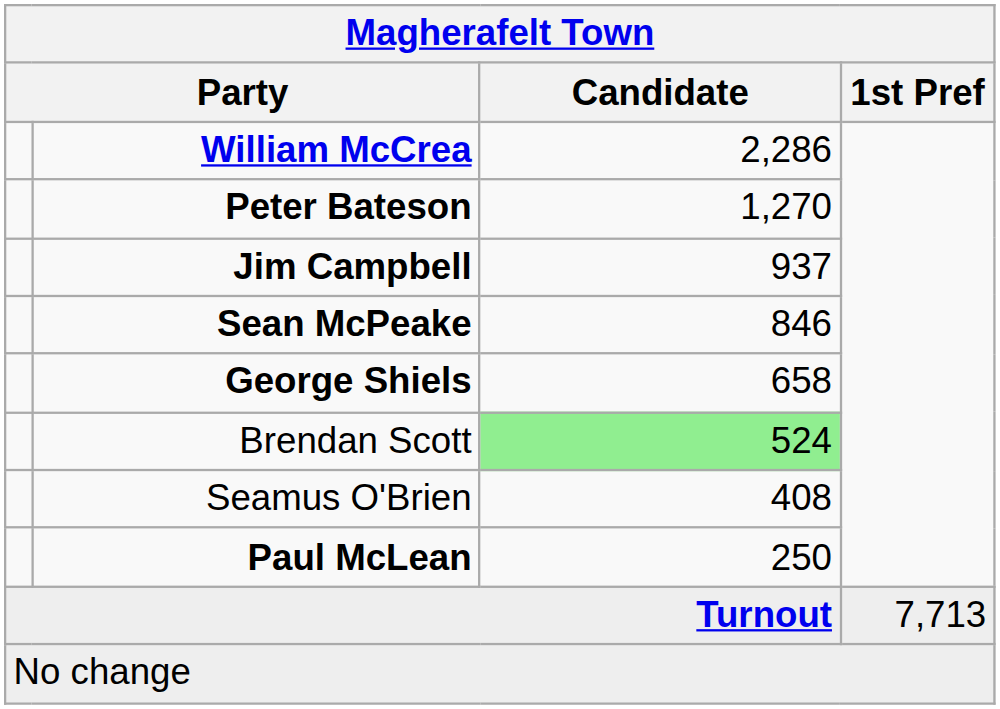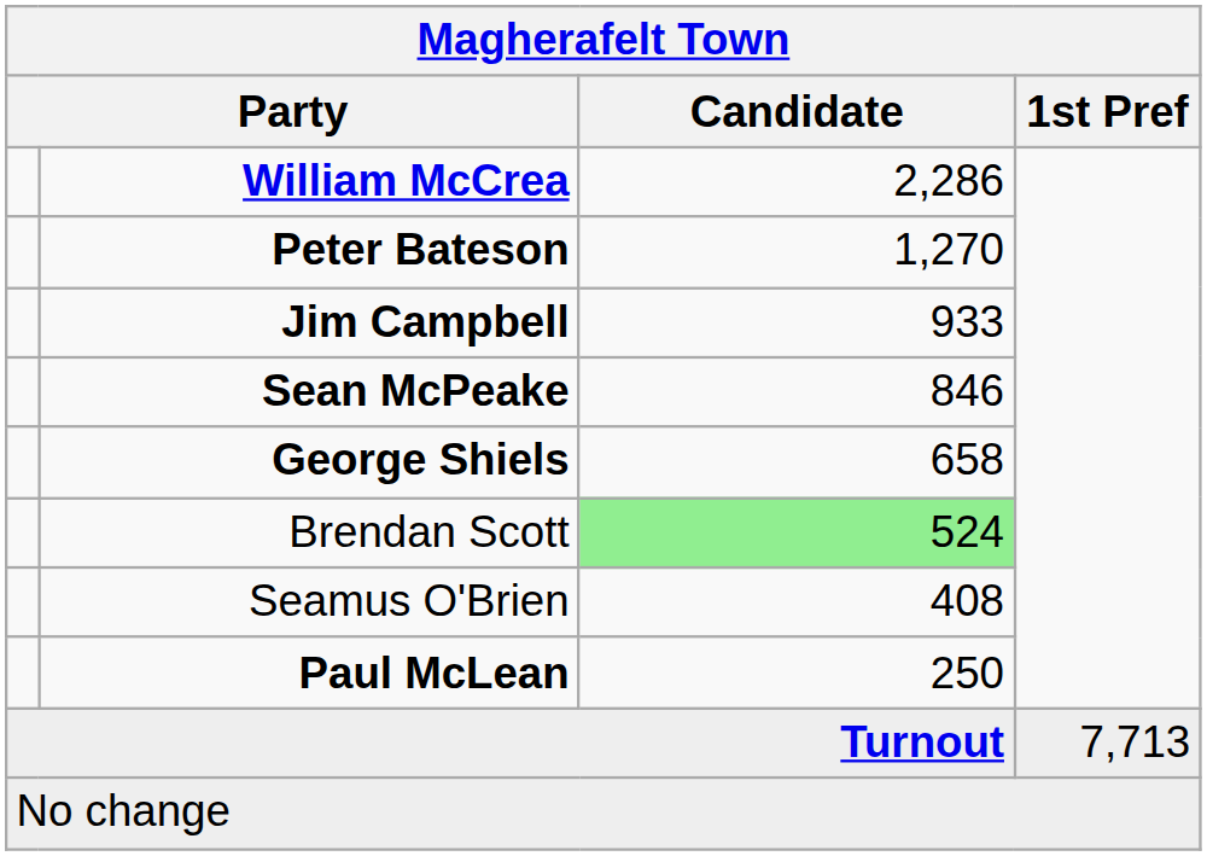 <table class="wikitable">
 <tr>
 <th colspan="4" align="center"><a href='#'>Magherafelt Town</a></th>
 </tr>
 <tr>
 <th colspan="2" align="center" width=200>Party</th>
 <th width=150>Candidate</th>
 <th width=60>1st Pref</th>
 </tr>
 <tr>
 <td></td>
 <td align="right"><strong><a href='#'>William McCrea</a></strong></td>
 <td align="right">2,286</td>
 </tr>
 <tr>
 <td></td>
 <td align="right"><strong>Peter Bateson</strong></td>
 <td align="right">1,270</td>
 </tr>
 <tr>
 <td></td>
 <td align="right"><strong>Jim Campbell</strong></td>
-<td align="right">937</td>
+<td align="right">933</td>
 </tr>
 <tr>
 <td></td>
 <td align="right"><strong>Sean McPeake</strong></td>
 <td align="right">846</td>
 </tr>
 <tr>
 <td></td>
 <td align="right"><strong>George Shiels</strong></td>
 <td align="right">658</td>
 </tr>
 <tr>
 <td></td>
 <td align="right">Brendan Scott</td>
 <td align="right" style="background: lightgreen;">524</td>
 </tr>
 <tr>
 <td></td>
 <td align="right">Seamus O'Brien</td>
 <td align="right">408</td>
 </tr>
 <tr>
 <td></td>
 <td align="right"><strong>Paul McLean</strong></td>
 <td align="right">250</td>
 </tr>
 <tr bgcolor="EEEEEE">
 <td colspan=3 align="right"><strong><a href='#'>Turnout</a></strong></td>
 <td align="right">7,713</td>
 </tr>
 <tr>
 <td colspan=4 bgcolor="EEEEEE">No change</td>
 </tr>
 </table>
